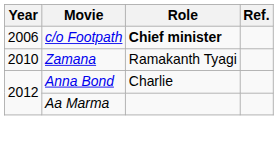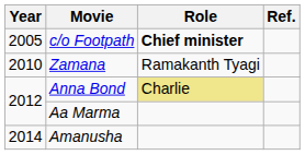 <table class="wikitable">
 <tr>
 <th>Year</th>
 <th>Movie</th>
 <th>Role</th>
 <th>Ref.</th>
 </tr>
 <tr>
-<td>2006</td>
+<td>2005</td>
 <td><em><a href='#'>c/o Footpath</a></em></td>
 <td><strong>Chief minister</strong></td>
 <td></td>
 </tr>
 <tr>
 <td>2010</td>
 <td><em><a href='#'>Zamana</a></em></td>
 <td>Ramakanth Tyagi</td>
 <td></td>
 </tr>
 <tr>
 <td rowspan="2">2012</td>
 <td><em><a href='#'>Anna Bond</a></em></td>
-<td>Charlie</td>
+<td style="background: khaki;">Charlie</td>
 <td></td>
 </tr>
 <tr>
 <td><em>Aa Marma</em></td>
 <td></td>
 <td></td>
 </tr>
+<tr>
+<td>2014</td>
+<td><em>Amanusha</em></td>
+<td></td>
+<td></td>
+</tr>
 </table>
